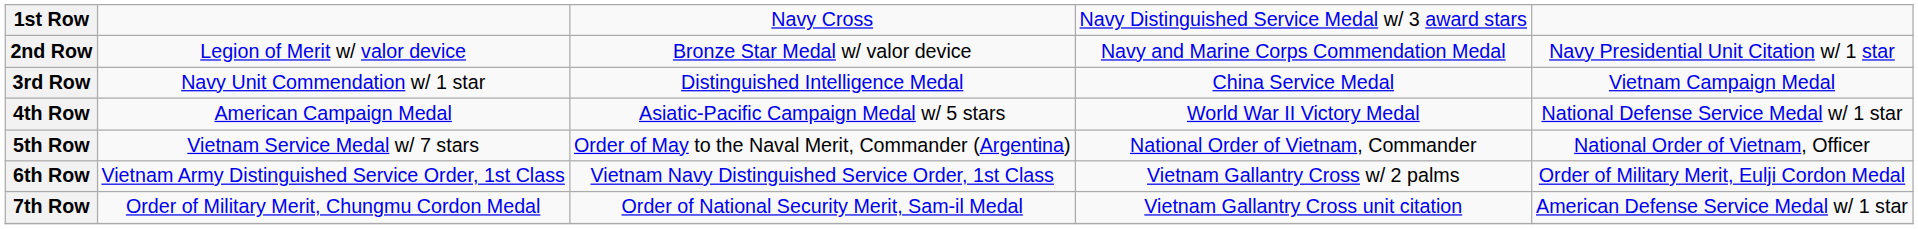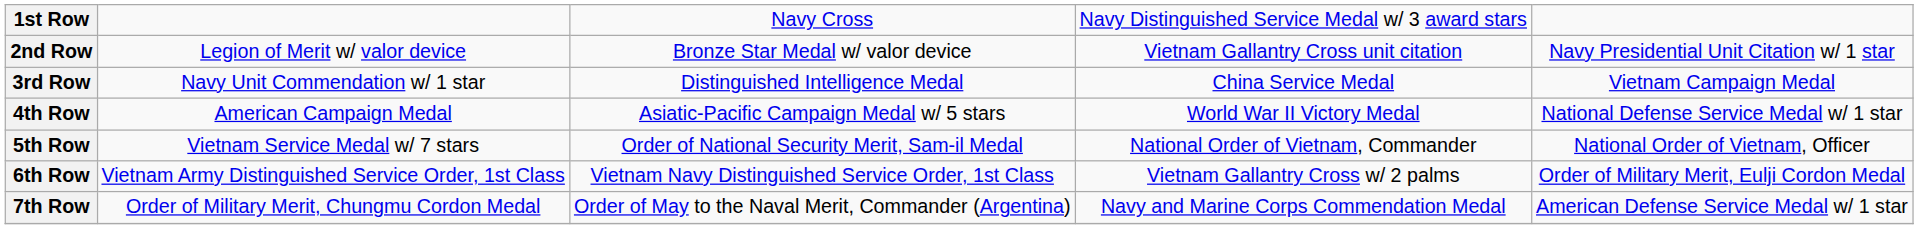 <table class="wikitable" style="margin:1em auto; text-align:center;">
 <tr>
 <th>1st Row</th>
 <td></td>
 <td><a href='#'>Navy Cross</a></td>
 <td><a href='#'>Navy Distinguished Service Medal</a> w/ 3 <a href='#'>award stars</a></td>
 <td></td>
 </tr>
 <tr>
 <th>2nd Row</th>
 <td><a href='#'>Legion of Merit</a> w/ <a href='#'>valor device</a></td>
 <td><a href='#'>Bronze Star Medal</a> w/ valor device</td>
-<td><a href='#'>Navy and Marine Corps Commendation Medal</a></td>
+<td><a href='#'>Vietnam Gallantry Cross unit citation</a></td>
 <td><a href='#'>Navy Presidential Unit Citation</a> w/ 1 <a href='#'>star</a></td>
 </tr>
 <tr>
 <th>3rd Row</th>
 <td><a href='#'>Navy Unit Commendation</a> w/ 1 star</td>
 <td><a href='#'>Distinguished Intelligence Medal</a></td>
 <td><a href='#'>China Service Medal</a></td>
 <td><a href='#'>Vietnam Campaign Medal</a></td>
 </tr>
 <tr>
 <th>4th Row</th>
 <td><a href='#'>American Campaign Medal</a></td>
 <td><a href='#'>Asiatic-Pacific Campaign Medal</a> w/ 5 stars</td>
 <td><a href='#'>World War II Victory Medal</a></td>
 <td><a href='#'>National Defense Service Medal</a> w/ 1 star</td>
 </tr>
 <tr>
 <th>5th Row</th>
 <td><a href='#'>Vietnam Service Medal</a> w/ 7 stars</td>
-<td><a href='#'>Order of May</a> to the Naval Merit, Commander (<a href='#'>Argentina</a>)</td>
+<td><a href='#'>Order of National Security Merit, Sam-il Medal</a></td>
 <td><a href='#'>National Order of Vietnam</a>, Commander</td>
 <td><a href='#'>National Order of Vietnam</a>, Officer</td>
 </tr>
 <tr>
 <th>6th Row</th>
 <td><a href='#'>Vietnam Army Distinguished Service Order, 1st Class</a></td>
 <td><a href='#'>Vietnam Navy Distinguished Service Order, 1st Class</a></td>
 <td><a href='#'>Vietnam Gallantry Cross</a> w/ 2 palms</td>
 <td><a href='#'>Order of Military Merit, Eulji Cordon Medal</a></td>
 </tr>
 <tr>
 <th>7th Row</th>
 <td><a href='#'>Order of Military Merit, Chungmu Cordon Medal</a></td>
-<td><a href='#'>Order of National Security Merit, Sam-il Medal</a></td>
-<td><a href='#'>Vietnam Gallantry Cross unit citation</a></td>
+<td><a href='#'>Order of May</a> to the Naval Merit, Commander (<a href='#'>Argentina</a>)</td>
+<td><a href='#'>Navy and Marine Corps Commendation Medal</a></td>
 <td><a href='#'>American Defense Service Medal</a> w/ 1 star</td>
 </tr>
 <tr>
 </tr>
 </table>
